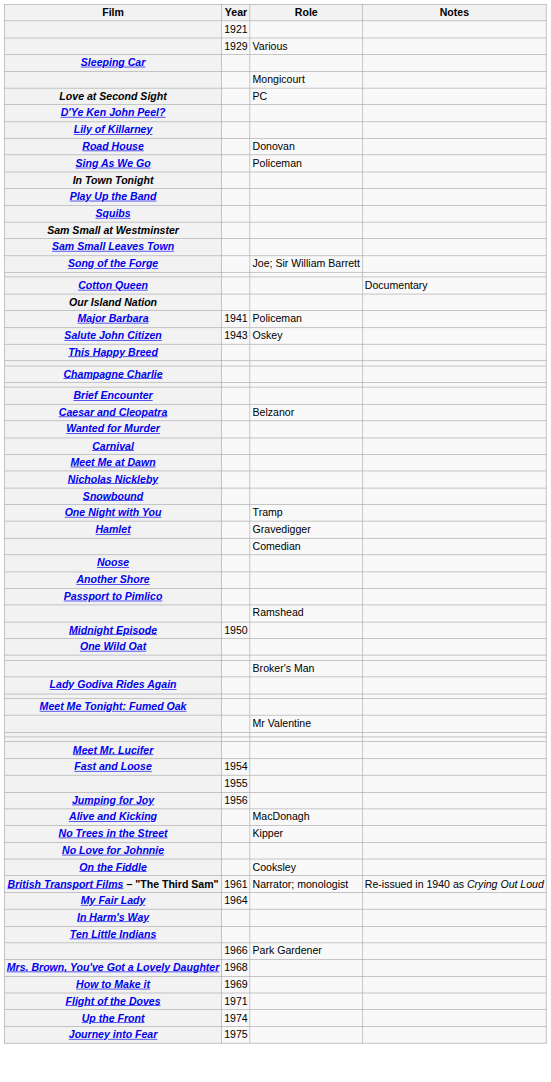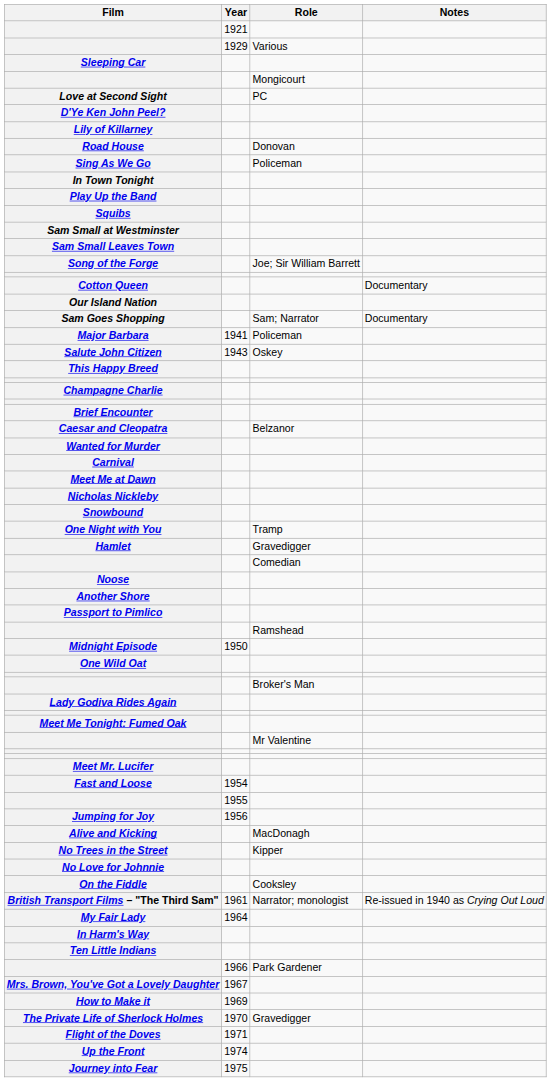 <table class="wikitable plainrowheaders sortable" style="margin-right: 0;">
 <tr>
 <th scope="col">Film</th>
 <th scope="col">Year</th>
 <th scope="col">Role</th>
 <th scope="col" class="unsortable">Notes</th>
 </tr>
 <tr>
 <th scope="row"></th>
 <td>1921</td>
 <td></td>
 <td></td>
 </tr>
 <tr>
 <th scope="row"></th>
 <td>1929</td>
 <td>Various</td>
 <td></td>
 </tr>
 <tr>
 <th scope="row"><em><a href='#'>Sleeping Car</a></em></th>
 <td></td>
 <td></td>
 <td></td>
 </tr>
 <tr>
 <th scope="row"></th>
 <td></td>
 <td>Mongicourt</td>
 <td></td>
 </tr>
 <tr>
 <th scope="row"><em>Love at Second Sight</em></th>
 <td></td>
 <td>PC</td>
 <td></td>
 </tr>
 <tr>
 <th scope="row"><em><a href='#'>D'Ye Ken John Peel?</a></em></th>
 <td></td>
 <td></td>
 <td></td>
 </tr>
 <tr>
 <th scope="row"><em><a href='#'>Lily of Killarney</a></em></th>
 <td></td>
 <td></td>
 <td></td>
 </tr>
 <tr>
 <th scope="row"><em><a href='#'>Road House</a></em></th>
 <td></td>
 <td>Donovan</td>
 <td></td>
 </tr>
 <tr>
 <th scope="row"><em><a href='#'>Sing As We Go</a></em></th>
 <td></td>
 <td>Policeman</td>
 <td></td>
 </tr>
 <tr>
 <th scope="row"><em>In Town Tonight</em></th>
 <td></td>
 <td></td>
 <td></td>
 </tr>
 <tr>
 <th scope="row"><em><a href='#'>Play Up the Band</a></em></th>
 <td></td>
 <td></td>
 <td></td>
 </tr>
 <tr>
 <th scope="row"><em><a href='#'>Squibs</a></em></th>
 <td></td>
 <td></td>
 <td></td>
 </tr>
 <tr>
 <th scope="row"><em>Sam Small at Westminster</em></th>
 <td></td>
 <td></td>
 <td></td>
 </tr>
 <tr>
 <th scope="row"><em><a href='#'>Sam Small Leaves Town</a></em></th>
 <td></td>
 <td></td>
 <td></td>
 </tr>
 <tr>
 <th scope="row"><em><a href='#'>Song of the Forge</a></em></th>
 <td></td>
 <td>Joe; Sir William Barrett</td>
 <td></td>
 </tr>
 <tr>
 <th scope="row"></th>
 <td></td>
 <td></td>
 <td></td>
 </tr>
 <tr>
 <th scope="row"><em><a href='#'>Cotton Queen</a></em></th>
 <td></td>
 <td></td>
 <td>Documentary</td>
 </tr>
 <tr>
 <th scope="row"><em>Our Island Nation</em></th>
 <td></td>
 <td></td>
 <td></td>
+</tr>
+<tr>
+<th scope="row"><em>Sam Goes Shopping</em></th>
+<td></td>
+<td>Sam; Narrator</td>
+<td>Documentary</td>
 </tr>
 <tr>
 <th scope="row"><em><a href='#'>Major Barbara</a></em></th>
 <td>1941</td>
 <td>Policeman</td>
 <td></td>
 </tr>
 <tr>
 <th scope="row"><em><a href='#'>Salute John Citizen</a></em></th>
 <td>1943</td>
 <td>Oskey</td>
 <td></td>
 </tr>
 <tr>
 <th scope="row"><em><a href='#'>This Happy Breed</a></em></th>
 <td></td>
 <td></td>
 <td></td>
 </tr>
 <tr>
 <th scope="row"></th>
 <td></td>
 <td></td>
 <td></td>
 </tr>
 <tr>
 <th scope="row"><em><a href='#'>Champagne Charlie</a></em></th>
 <td></td>
 <td></td>
 <td></td>
 </tr>
 <tr>
 <th scope="row"></th>
 <td></td>
 <td></td>
 <td></td>
 </tr>
 <tr>
 <th scope="row"><em><a href='#'>Brief Encounter</a></em></th>
 <td></td>
 <td></td>
 <td></td>
 </tr>
 <tr>
 <th scope="row"><em><a href='#'>Caesar and Cleopatra</a></em></th>
 <td></td>
 <td>Belzanor</td>
 <td></td>
 </tr>
 <tr>
 <th scope="row"><em><a href='#'>Wanted for Murder</a></em></th>
 <td></td>
 <td></td>
 <td></td>
 </tr>
 <tr>
 <th scope="row"><em><a href='#'>Carnival</a></em></th>
 <td></td>
 <td></td>
 <td></td>
 </tr>
 <tr>
 <th scope="row"><em><a href='#'>Meet Me at Dawn</a></em></th>
 <td></td>
 <td></td>
 <td></td>
 </tr>
 <tr>
 <th scope="row"><em><a href='#'>Nicholas Nickleby</a></em></th>
 <td></td>
 <td></td>
 <td></td>
 </tr>
 <tr>
 <th scope="row"><em><a href='#'>Snowbound</a></em></th>
 <td></td>
 <td></td>
 <td></td>
 </tr>
 <tr>
 <th scope="row"><em><a href='#'>One Night with You</a></em></th>
 <td></td>
 <td>Tramp</td>
 <td></td>
 </tr>
 <tr>
 <th scope="row"><em><a href='#'>Hamlet</a></em></th>
 <td></td>
 <td>Gravedigger</td>
 <td></td>
 </tr>
 <tr>
 <th scope="row"></th>
 <td></td>
 <td>Comedian</td>
 <td></td>
 </tr>
 <tr>
 <th scope="row"><em><a href='#'>Noose</a></em></th>
 <td></td>
 <td></td>
 <td></td>
 </tr>
 <tr>
 <th scope="row"><em><a href='#'>Another Shore</a></em></th>
 <td></td>
 <td></td>
 <td></td>
 </tr>
 <tr>
 <th scope="row"><em><a href='#'>Passport to Pimlico</a></em></th>
 <td></td>
 <td></td>
 <td></td>
 </tr>
 <tr>
 <th scope="row"></th>
 <td></td>
 <td>Ramshead</td>
 <td></td>
 </tr>
 <tr>
 <th scope="row"><em><a href='#'>Midnight Episode</a></em></th>
 <td>1950</td>
 <td></td>
 <td></td>
 </tr>
 <tr>
 <th scope="row"><em><a href='#'>One Wild Oat</a></em></th>
 <td></td>
 <td></td>
 <td></td>
 </tr>
 <tr>
 <th scope="row"></th>
 <td></td>
 <td></td>
 <td></td>
 </tr>
 <tr>
 <th scope="row"></th>
 <td></td>
 <td>Broker's Man</td>
 <td></td>
 </tr>
 <tr>
 <th scope="row"><em><a href='#'>Lady Godiva Rides Again</a></em></th>
 <td></td>
 <td></td>
 <td></td>
 </tr>
 <tr>
 <th scope="row"></th>
 <td></td>
 <td></td>
 <td></td>
 </tr>
 <tr>
 <th scope="row"><em><a href='#'>Meet Me Tonight: Fumed Oak</a></em></th>
 <td></td>
 <td></td>
 <td></td>
 </tr>
 <tr>
 <th scope="row"></th>
 <td></td>
 <td>Mr Valentine</td>
 <td></td>
 </tr>
 <tr>
 <th scope="row"></th>
 <td></td>
 <td></td>
 <td></td>
 </tr>
 <tr>
 <th scope="row"></th>
 <td></td>
 <td></td>
 <td></td>
 </tr>
 <tr>
 <th scope="row"><em><a href='#'>Meet Mr. Lucifer</a></em></th>
 <td></td>
 <td></td>
 <td></td>
 </tr>
 <tr>
 <th scope="row"><em><a href='#'>Fast and Loose</a></em></th>
 <td>1954</td>
 <td></td>
 <td></td>
 </tr>
 <tr>
 <th scope="row"></th>
 <td>1955</td>
 <td></td>
 <td></td>
 </tr>
 <tr>
 <th scope="row"><em><a href='#'>Jumping for Joy</a></em></th>
 <td>1956</td>
 <td></td>
 <td></td>
 </tr>
 <tr>
 <th scope="row"><em><a href='#'>Alive and Kicking</a></em></th>
 <td></td>
 <td>MacDonagh</td>
 <td></td>
 </tr>
 <tr>
 <th scope="row"><em><a href='#'>No Trees in the Street</a></em></th>
 <td></td>
 <td>Kipper</td>
 <td></td>
 </tr>
 <tr>
 <th scope="row"><em><a href='#'>No Love for Johnnie</a></em></th>
 <td></td>
 <td></td>
 <td></td>
 </tr>
 <tr>
 <th scope="row"><em><a href='#'>On the Fiddle</a></em></th>
 <td></td>
 <td>Cooksley</td>
 <td></td>
 </tr>
 <tr>
 <th scope="row"><em><a href='#'>British Transport Films</a></em> – "The Third Sam"</th>
 <td>1961</td>
 <td>Narrator; monologist</td>
 <td>Re-issued in 1940 as <em>Crying Out Loud</em></td>
 </tr>
 <tr>
 <th scope="row"><em><a href='#'>My Fair Lady</a></em></th>
 <td>1964</td>
 <td></td>
 <td></td>
 </tr>
 <tr>
 <th scope="row"><em><a href='#'>In Harm's Way</a></em></th>
 <td></td>
 <td></td>
 <td></td>
 </tr>
 <tr>
 <th scope="row"><em><a href='#'>Ten Little Indians</a></em></th>
 <td></td>
 <td></td>
 <td></td>
 </tr>
 <tr>
 <th scope="row"></th>
 <td>1966</td>
 <td>Park Gardener</td>
 <td></td>
 </tr>
 <tr>
 <th scope="row"><em><a href='#'>Mrs. Brown, You've Got a Lovely Daughter</a></em></th>
-<td>1968</td>
+<td>1967</td>
 <td></td>
 <td></td>
 </tr>
 <tr>
 <th scope="row"><em><a href='#'>How to Make it</a></em></th>
 <td>1969</td>
 <td></td>
+<td></td>
+</tr>
+<tr>
+<th scope="row"><em><a href='#'>The Private Life of Sherlock Holmes</a></em></th>
+<td>1970</td>
+<td>Gravedigger</td>
 <td></td>
 </tr>
 <tr>
 <th scope="row"><em><a href='#'>Flight of the Doves</a></em></th>
 <td>1971</td>
 <td></td>
 <td></td>
 </tr>
 <tr>
 <th scope="row"><em><a href='#'>Up the Front</a></em></th>
 <td>1974</td>
 <td></td>
 <td></td>
 </tr>
 <tr>
 <th scope="row"><em><a href='#'>Journey into Fear</a></em></th>
 <td>1975</td>
 <td></td>
 <td></td>
 </tr>
 </table>
